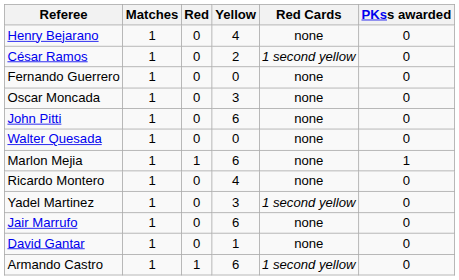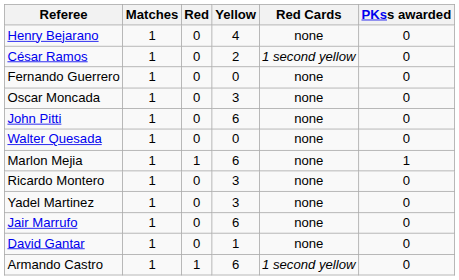 <table class="wikitable sortable" style="text-align:center">
 <tr>
 <th>Referee</th>
 <th>Matches</th>
 <th> Red</th>
 <th> Yellow</th>
 <th>Red Cards</th>
 <th><a href='#'>PKs</a>s awarded</th>
 </tr>
 <tr>
 <td align=left> <a href='#'>Henry Bejarano</a></td>
 <td>1</td>
 <td>0</td>
 <td>4</td>
 <td>none</td>
 <td>0</td>
 </tr>
 <tr>
 <td align=left> <a href='#'>César Ramos</a></td>
 <td>1</td>
 <td>0</td>
 <td>2</td>
 <td><em>1 second yellow</em></td>
 <td>0</td>
 </tr>
 <tr>
 <td align=left> Fernando Guerrero</td>
 <td>1</td>
 <td>0</td>
 <td>0</td>
 <td>none</td>
 <td>0</td>
 </tr>
 <tr>
 <td align=left> Oscar Moncada</td>
 <td>1</td>
 <td>0</td>
 <td>3</td>
 <td>none</td>
 <td>0</td>
 </tr>
 <tr>
 <td align=left> <a href='#'>John Pitti</a></td>
 <td>1</td>
 <td>0</td>
 <td>6</td>
 <td>none</td>
 <td>0</td>
 </tr>
 <tr>
 <td align=left> <a href='#'>Walter Quesada</a></td>
 <td>1</td>
 <td>0</td>
 <td>0</td>
 <td>none</td>
 <td>0</td>
 </tr>
 <tr>
 <td align=left> Marlon Mejia</td>
 <td>1</td>
 <td>1</td>
 <td>6</td>
 <td>none</td>
 <td>1</td>
 </tr>
 <tr>
 <td align=left> Ricardo Montero</td>
 <td>1</td>
 <td>0</td>
-<td>4</td>
+<td>3</td>
 <td>none</td>
 <td>0</td>
 </tr>
 <tr>
 <td align=left> Yadel Martinez</td>
 <td>1</td>
 <td>0</td>
 <td>3</td>
-<td><em>1 second yellow</em></td>
+<td>none</td>
 <td>0</td>
 </tr>
 <tr>
 <td align=left> <a href='#'>Jair Marrufo</a></td>
 <td>1</td>
 <td>0</td>
 <td>6</td>
 <td>none</td>
 <td>0</td>
 </tr>
 <tr>
 <td align=left> <a href='#'>David Gantar</a></td>
 <td>1</td>
 <td>0</td>
 <td>1</td>
 <td>none</td>
 <td>0</td>
 </tr>
 <tr>
 <td align=left> Armando Castro</td>
 <td>1</td>
 <td>1</td>
 <td>6</td>
 <td><em>1 second yellow</em></td>
 <td>0</td>
 </tr>
 </table>
